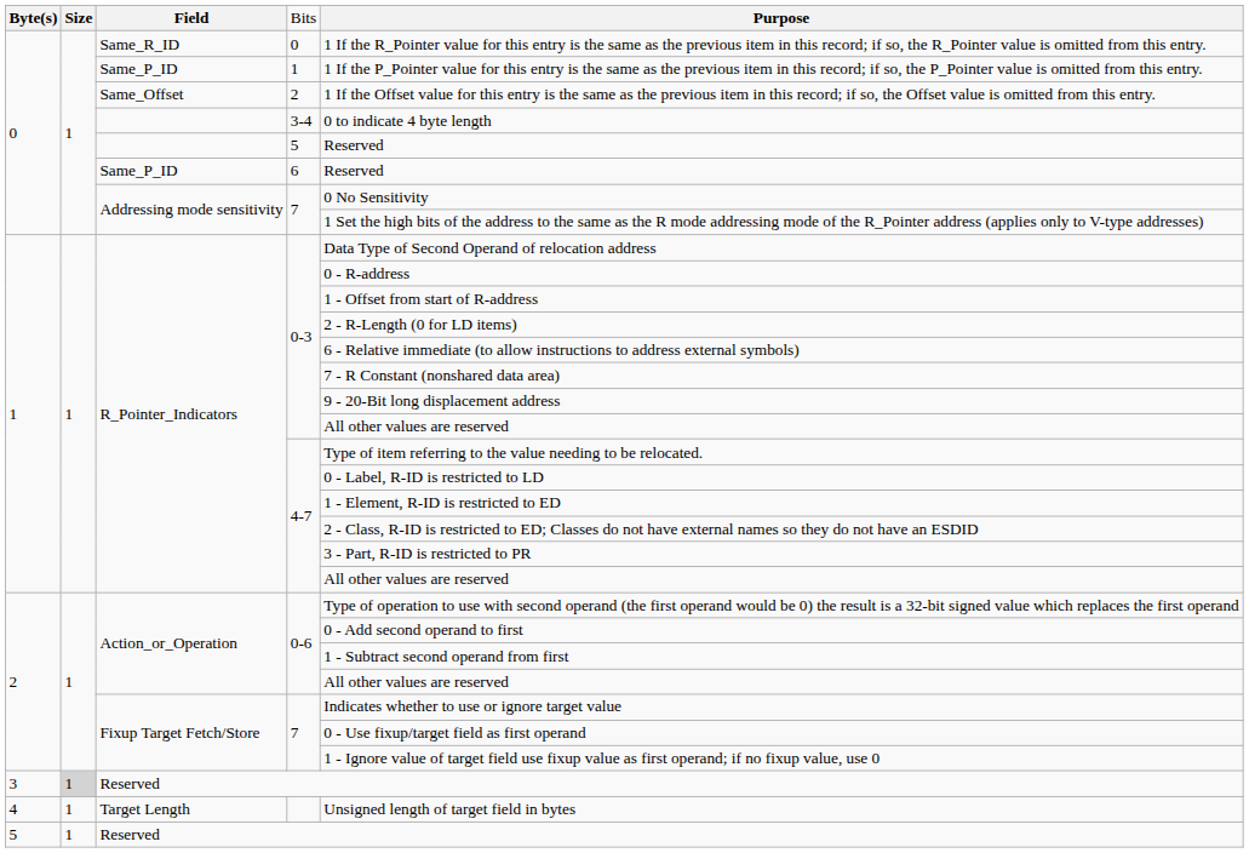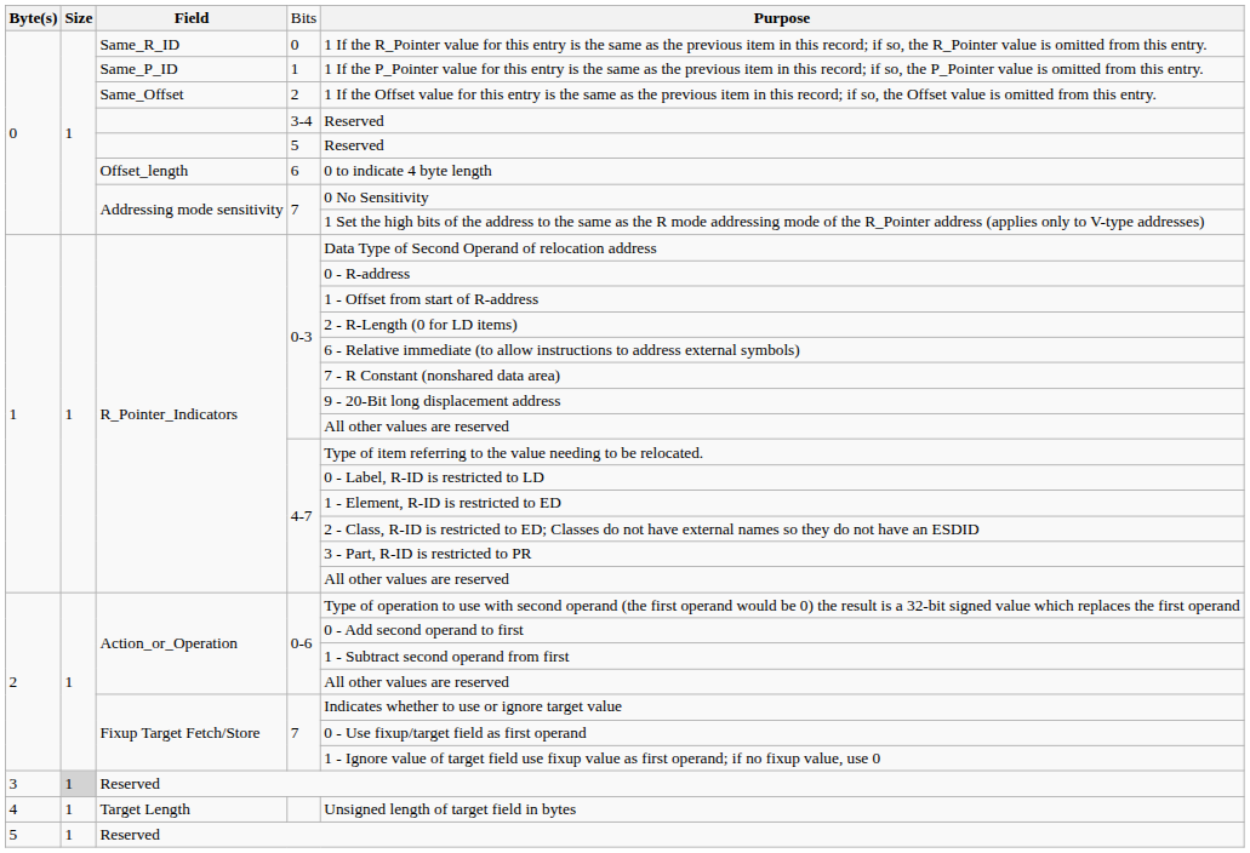 <table class="wikitable" border="1">
 <tr>
 <th>Byte(s)</th>
 <th>Size</th>
 <th>Field</th>
 <td>Bits</td>
 <th>Purpose</th>
 </tr>
 <tr>
 <td rowspan=8>0</td>
 <td rowspan=8>1</td>
 <td>Same_R_ID</td>
 <td>0</td>
 <td>1 If the R_Pointer value for this entry is the same as the previous item in this record; if so, the R_Pointer value is omitted from this entry.</td>
 </tr>
 <tr>
 <td>Same_P_ID</td>
 <td>1</td>
 <td>1 If the P_Pointer value for this entry is the same as the previous item in this record; if so, the P_Pointer value is omitted from this entry.</td>
 </tr>
 <tr>
 <td>Same_Offset</td>
 <td>2</td>
 <td>1 If the Offset value for this entry is the same as the previous item in this record; if so, the Offset value is omitted from this entry.</td>
 </tr>
 <tr>
 <td></td>
 <td>3-4</td>
-<td>0 to indicate 4 byte length</td>
+<td>Reserved</td>
 </tr>
 <tr>
 <td></td>
 <td>5</td>
 <td>Reserved</td>
 </tr>
 <tr>
-<td>Same_P_ID</td>
+<td>Offset_length</td>
 <td>6</td>
-<td>Reserved</td>
+<td>0 to indicate 4 byte length</td>
 </tr>
 <tr>
 <td rowspan=2>Addressing mode sensitivity</td>
 <td rowspan=2>7</td>
 <td>0 No Sensitivity</td>
 </tr>
 <tr>
 <td>1 Set the high bits of the address to the same as the R mode addressing mode of the R_Pointer address (applies only to V-type addresses)</td>
 </tr>
 <tr>
 <td rowspan=14>1</td>
 <td rowspan=14>1</td>
 <td rowspan=14>R_Pointer_Indicators</td>
 <td rowspan=8>0-3</td>
 <td>Data Type of Second Operand of relocation address</td>
 </tr>
 <tr>
 <td>0 - R-address</td>
 </tr>
 <tr>
 <td>1 - Offset from start of R-address</td>
 </tr>
 <tr>
 <td>2 - R-Length (0 for LD items)</td>
 </tr>
 <tr>
 <td>6 - Relative immediate (to allow instructions to address external symbols)</td>
 </tr>
 <tr>
 <td>7 - R Constant (nonshared data area)</td>
 </tr>
 <tr>
 <td>9 - 20-Bit long displacement address</td>
 </tr>
 <tr>
 <td>All other values are reserved</td>
 </tr>
 <tr>
 <td rowspan=6>4-7</td>
 <td>Type of item referring to the value needing to be relocated.</td>
 </tr>
 <tr>
 <td>0 - Label, R-ID is restricted to LD</td>
 </tr>
 <tr>
 <td>1 - Element, R-ID is restricted to ED</td>
 </tr>
 <tr>
 <td>2 - Class, R-ID is restricted to ED; Classes do not have external names so they do not have an ESDID</td>
 </tr>
 <tr>
 <td>3 - Part, R-ID is restricted to PR</td>
 </tr>
 <tr>
 <td>All other values are reserved</td>
 </tr>
 <tr>
 <td rowspan=7>2</td>
 <td rowspan=7>1</td>
 <td rowspan=4>Action_or_Operation</td>
 <td rowspan=4>0-6</td>
 <td>Type of operation to use with second operand (the first operand would be 0) the result is a 32-bit signed value which replaces the first operand</td>
 </tr>
 <tr>
 <td>0 - Add second operand to first</td>
 </tr>
 <tr>
 <td>1 - Subtract second operand from first</td>
 </tr>
 <tr>
 <td>All other values are reserved</td>
 </tr>
 <tr>
 <td rowspan=3>Fixup Target Fetch/Store</td>
 <td rowspan=3>7</td>
 <td>Indicates whether to use or ignore target value</td>
 </tr>
 <tr>
 <td>0 - Use fixup/target field as first operand</td>
 </tr>
 <tr>
 <td>1 - Ignore value of target field use fixup value as first operand; if no fixup value, use 0</td>
 </tr>
 <tr>
 <td>3</td>
 <td style="background: lightgrey;">1</td>
 <td colspan=3>Reserved</td>
 </tr>
 <tr>
 <td>4</td>
 <td>1</td>
 <td>Target Length</td>
 <td></td>
 <td>Unsigned length of target field in bytes</td>
 </tr>
 <tr>
 <td>5</td>
 <td>1</td>
 <td colspan=3>Reserved</td>
 </tr>
 </table>
